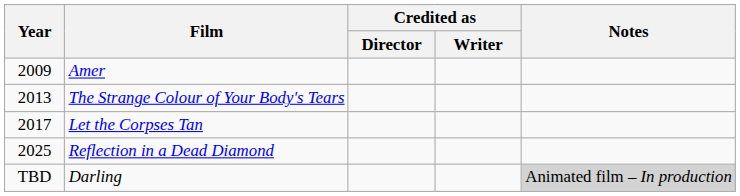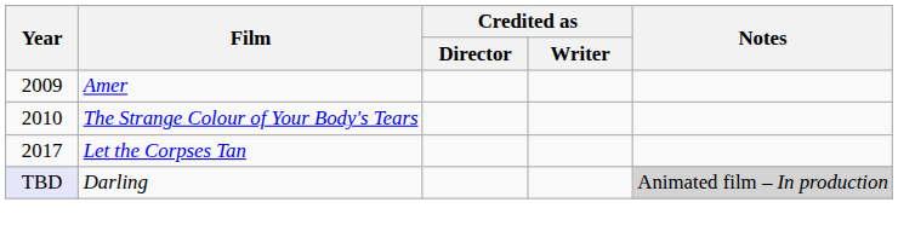 <table class="wikitable" style="text-align:center;font-size:100%;">
 <tr>
 <th rowspan="2" style="width:50px;">Year</th>
 <th rowspan="2">Film</th>
 <th colspan="2">Credited as</th>
 <th rowspan="2"  style="text-align:center;">Notes</th>
 </tr>
 <tr>
 <th width=75>Director</th>
 <th width=75>Writer</th>
 </tr>
 <tr style="text-align:center;">
 <td>2009</td>
 <td style="text-align:left;"><em><a href='#'>Amer</a></em></td>
 <td></td>
 <td></td>
 <td></td>
 </tr>
 <tr style="text-align:center;">
-<td>2013</td>
+<td>2010</td>
 <td style="text-align:left;"><em><a href='#'>The Strange Colour of Your Body's Tears</a></em></td>
 <td></td>
 <td></td>
 <td></td>
 </tr>
 <tr style="text-align:center;">
 <td>2017</td>
 <td style="text-align:left;"><em><a href='#'>Let the Corpses Tan</a></em></td>
 <td></td>
 <td></td>
 <td></td>
 </tr>
 <tr style="text-align:center;">
-<td>2025</td>
-<td style="text-align:left;"><em><a href='#'>Reflection in a Dead Diamond</a></em></td>
-<td></td>
-<td></td>
-<td></td>
-</tr>
-<tr style="text-align:center;">
-<td>TBD</td>
+<td style="background: lavender;">TBD</td>
 <td style="text-align:left;"><em>Darling</em></td>
 <td></td>
 <td></td>
 <td style="background: lightgrey;">Animated film – <em>In production</em></td>
 </tr>
 </table>
